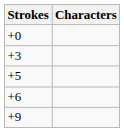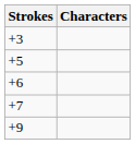 <table class="wikitable">
 <tr>
 <th>Strokes</th>
 <th>Characters</th>
-</tr>
-<tr --->
-<td>+0</td>
-<td style="font-size: large;"></td>
 </tr>
 <tr --->
 <td>+3</td>
 <td style="font-size: large;"></td>
 </tr>
 <tr --->
 <td>+5</td>
 <td style="font-size: large;"></td>
 </tr>
 <tr --->
 <td>+6</td>
 <td style="font-size: large;"></td>
 </tr>
 <tr --->
+<td>+7</td>
+<td style="font-size: large;"></td>
+</tr>
+<tr --->
 <td>+9</td>
 <td style="font-size: large;"> </td>
 </tr>
 </table>
